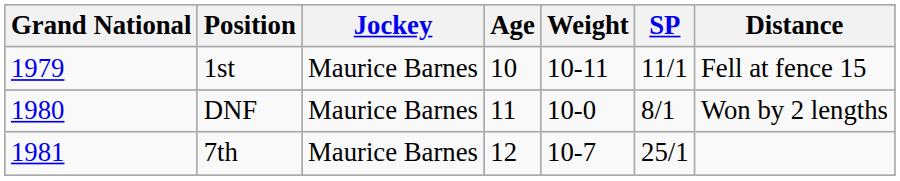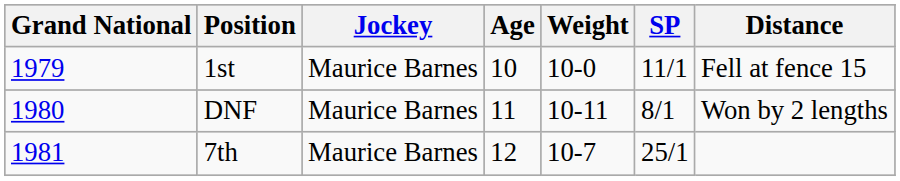 <table class="wikitable sortable">
 <tr>
 <th>Grand National</th>
 <th>Position</th>
 <th><a href='#'>Jockey</a></th>
 <th>Age</th>
 <th>Weight</th>
 <th><a href='#'>SP</a></th>
 <th>Distance</th>
 </tr>
 <tr>
 <td><a href='#'>1979</a></td>
 <td>1st</td>
 <td>Maurice Barnes</td>
 <td>10</td>
-<td>10-11</td>
+<td>10-0</td>
 <td>11/1</td>
 <td>Fell at fence 15</td>
 </tr>
 <tr>
 <td><a href='#'>1980</a></td>
 <td>DNF</td>
 <td>Maurice Barnes</td>
 <td>11</td>
-<td>10-0</td>
+<td>10-11</td>
 <td>8/1</td>
 <td>Won by 2 lengths</td>
 </tr>
 <tr>
 <td><a href='#'>1981</a></td>
 <td>7th</td>
 <td>Maurice Barnes</td>
 <td>12</td>
 <td>10-7</td>
 <td>25/1</td>
 <td></td>
 </tr>
 </table>
